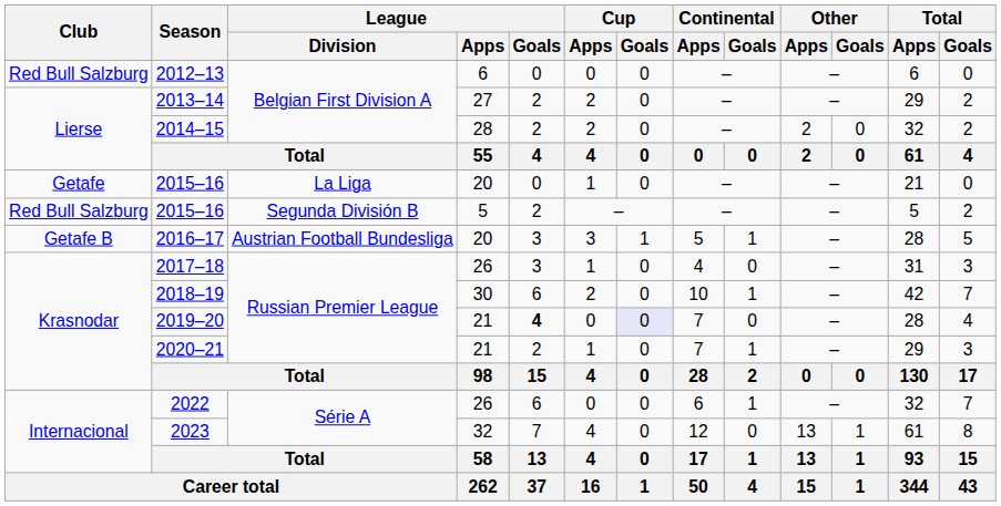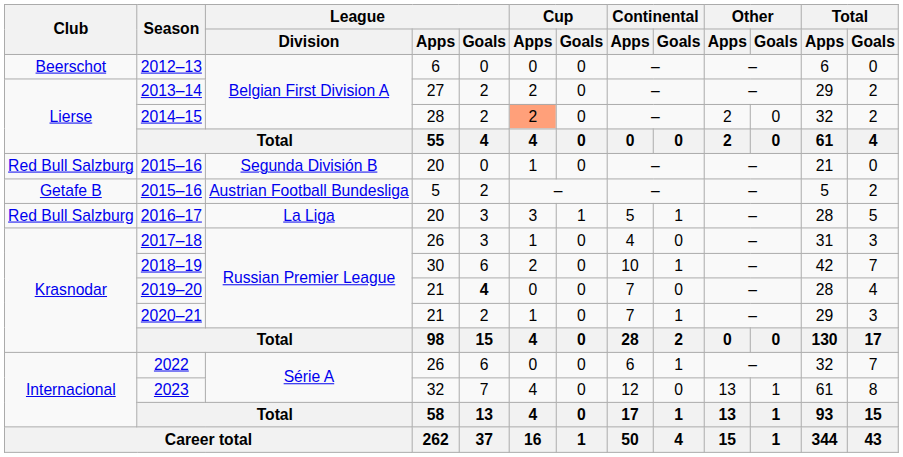 <table class="wikitable" style="text-align: center;">
 <tr>
 <th rowspan="2">Club</th>
 <th rowspan="2">Season</th>
 <th colspan="3">League</th>
 <th colspan="2">Cup</th>
 <th colspan="2">Continental</th>
 <th colspan="2">Other</th>
 <th colspan="2">Total</th>
 </tr>
 <tr>
 <th>Division</th>
 <th>Apps</th>
 <th>Goals</th>
 <th>Apps</th>
 <th>Goals</th>
 <th>Apps</th>
 <th>Goals</th>
 <th>Apps</th>
 <th>Goals</th>
 <th>Apps</th>
 <th>Goals</th>
 </tr>
 <tr>
-<td><a href='#'>Red Bull Salzburg</a></td>
+<td><a href='#'>Beerschot</a></td>
 <td><a href='#'>2012–13</a></td>
 <td rowspan="3"><a href='#'>Belgian First Division A</a></td>
 <td>6</td>
 <td>0</td>
 <td>0</td>
 <td>0</td>
 <td colspan="2">–</td>
 <td colspan="2">–</td>
 <td>6</td>
 <td>0</td>
 </tr>
 <tr>
 <td rowspan="3"><a href='#'>Lierse</a></td>
 <td><a href='#'>2013–14</a></td>
 <td>27</td>
 <td>2</td>
 <td>2</td>
 <td>0</td>
 <td colspan="2">–</td>
 <td colspan="2">–</td>
 <td>29</td>
 <td>2</td>
 </tr>
 <tr>
 <td><a href='#'>2014–15</a></td>
 <td>28</td>
 <td>2</td>
-<td>2</td>
+<td style="background: lightsalmon;">2</td>
 <td>0</td>
 <td colspan="2">–</td>
 <td>2</td>
 <td>0</td>
 <td>32</td>
 <td>2</td>
 </tr>
 <tr>
 <th colspan="2">Total</th>
 <th>55</th>
 <th>4</th>
 <th>4</th>
 <th>0</th>
 <th>0</th>
 <th>0</th>
 <th>2</th>
 <th>0</th>
 <th>61</th>
 <th>4</th>
 </tr>
 <tr>
-<td><a href='#'>Getafe</a></td>
+<td><a href='#'>Red Bull Salzburg</a></td>
 <td><a href='#'>2015–16</a></td>
-<td><a href='#'>La Liga</a></td>
+<td><a href='#'>Segunda División B</a></td>
 <td>20</td>
 <td>0</td>
 <td>1</td>
 <td>0</td>
 <td colspan="2">–</td>
 <td colspan="2">–</td>
 <td>21</td>
 <td>0</td>
 </tr>
 <tr>
-<td><a href='#'>Red Bull Salzburg</a></td>
+<td><a href='#'>Getafe B</a></td>
 <td><a href='#'>2015–16</a></td>
-<td><a href='#'>Segunda División B</a></td>
+<td><a href='#'>Austrian Football Bundesliga</a></td>
 <td>5</td>
 <td>2</td>
 <td colspan="2">–</td>
 <td colspan="2">–</td>
 <td colspan="2">–</td>
 <td>5</td>
 <td>2</td>
 </tr>
 <tr>
-<td><a href='#'>Getafe B</a></td>
+<td><a href='#'>Red Bull Salzburg</a></td>
 <td><a href='#'>2016–17</a></td>
-<td><a href='#'>Austrian Football Bundesliga</a></td>
+<td><a href='#'>La Liga</a></td>
 <td>20</td>
 <td>3</td>
 <td>3</td>
 <td>1</td>
 <td>5</td>
 <td>1</td>
 <td colspan="2">–</td>
 <td>28</td>
 <td>5</td>
 </tr>
 <tr>
 <td rowspan="5"><a href='#'>Krasnodar</a></td>
 <td><a href='#'>2017–18</a></td>
 <td rowspan="4"><a href='#'>Russian Premier League</a></td>
 <td>26</td>
 <td>3</td>
 <td>1</td>
 <td>0</td>
 <td>4</td>
 <td>0</td>
 <td colspan="2">–</td>
 <td>31</td>
 <td>3</td>
 </tr>
 <tr>
 <td><a href='#'>2018–19</a></td>
 <td>30</td>
 <td>6</td>
 <td>2</td>
 <td>0</td>
 <td>10</td>
 <td>1</td>
 <td colspan="2">–</td>
 <td>42</td>
 <td>7</td>
 </tr>
 <tr>
 <td><a href='#'>2019–20</a></td>
 <td>21</td>
 <td><strong>4</strong></td>
 <td>0</td>
-<td style="background: lavender;">0</td>
+<td>0</td>
 <td>7</td>
 <td>0</td>
 <td colspan="2">–</td>
 <td>28</td>
 <td>4</td>
 </tr>
 <tr>
 <td><a href='#'>2020–21</a></td>
 <td>21</td>
 <td>2</td>
 <td>1</td>
 <td>0</td>
 <td>7</td>
 <td>1</td>
 <td colspan="2">–</td>
 <td>29</td>
 <td>3</td>
 </tr>
 <tr>
 <th colspan="2">Total</th>
 <th>98</th>
 <th>15</th>
 <th>4</th>
 <th>0</th>
 <th>28</th>
 <th>2</th>
 <th>0</th>
 <th>0</th>
 <th>130</th>
 <th>17</th>
 </tr>
 <tr>
 <td rowspan="3"><a href='#'>Internacional</a></td>
 <td><a href='#'>2022</a></td>
 <td rowspan="2"><a href='#'>Série A</a></td>
 <td>26</td>
 <td>6</td>
 <td>0</td>
 <td>0</td>
 <td>6</td>
 <td>1</td>
 <td colspan="2">–</td>
 <td>32</td>
 <td>7</td>
 </tr>
 <tr>
 <td><a href='#'>2023</a></td>
 <td>32</td>
 <td>7</td>
 <td>4</td>
 <td>0</td>
 <td>12</td>
 <td>0</td>
 <td>13</td>
 <td>1</td>
 <td>61</td>
 <td>8</td>
 </tr>
 <tr>
 <th colspan="2">Total</th>
 <th>58</th>
 <th>13</th>
 <th>4</th>
 <th>0</th>
 <th>17</th>
 <th>1</th>
 <th>13</th>
 <th>1</th>
 <th>93</th>
 <th>15</th>
 </tr>
 <tr>
 <th colspan="3">Career total</th>
 <th>262</th>
 <th>37</th>
 <th>16</th>
 <th>1</th>
 <th>50</th>
 <th>4</th>
 <th>15</th>
 <th>1</th>
 <th>344</th>
 <th>43</th>
 </tr>
 </table>
